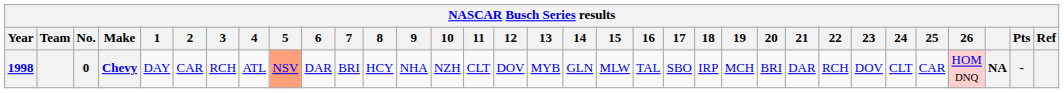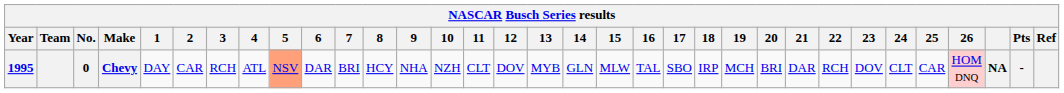 <table class="wikitable" style="text-align:center; font-size:75%">
 <tr>
 <th colspan=42><a href='#'>NASCAR</a> <a href='#'>Busch Series</a> results</th>
 </tr>
 <tr>
 <th>Year</th>
 <th>Team</th>
 <th>No.</th>
 <th>Make</th>
 <th>1</th>
 <th>2</th>
 <th>3</th>
 <th>4</th>
 <th>5</th>
 <th>6</th>
 <th>7</th>
 <th>8</th>
 <th>9</th>
 <th>10</th>
 <th>11</th>
 <th>12</th>
 <th>13</th>
 <th>14</th>
 <th>15</th>
 <th>16</th>
 <th>17</th>
 <th>18</th>
 <th>19</th>
 <th>20</th>
 <th>21</th>
 <th>22</th>
 <th>23</th>
 <th>24</th>
 <th>25</th>
 <th>26</th>
 <th></th>
 <th>Pts</th>
 <th>Ref</th>
 </tr>
 <tr>
-<th><a href='#'>1998</a></th>
+<th><a href='#'>1995</a></th>
 <th></th>
 <th>0</th>
 <th><a href='#'>Chevy</a></th>
 <td><a href='#'>DAY</a></td>
 <td><a href='#'>CAR</a></td>
 <td><a href='#'>RCH</a></td>
 <td><a href='#'>ATL</a></td>
 <td style="background: lightsalmon;"><a href='#'>NSV</a></td>
 <td><a href='#'>DAR</a></td>
 <td><a href='#'>BRI</a></td>
 <td><a href='#'>HCY</a></td>
 <td><a href='#'>NHA</a></td>
 <td><a href='#'>NZH</a></td>
 <td><a href='#'>CLT</a></td>
 <td><a href='#'>DOV</a></td>
 <td><a href='#'>MYB</a></td>
 <td><a href='#'>GLN</a></td>
 <td><a href='#'>MLW</a></td>
 <td><a href='#'>TAL</a></td>
 <td><a href='#'>SBO</a></td>
 <td><a href='#'>IRP</a></td>
 <td><a href='#'>MCH</a></td>
 <td><a href='#'>BRI</a></td>
 <td><a href='#'>DAR</a></td>
 <td><a href='#'>RCH</a></td>
 <td><a href='#'>DOV</a></td>
 <td><a href='#'>CLT</a></td>
 <td><a href='#'>CAR</a></td>
 <td style="background:#FFCFCF;"><a href='#'>HOM</a><br><small>DNQ</small></td>
 <th>NA</th>
 <th>-</th>
 <th></th>
 </tr>
 </table>
